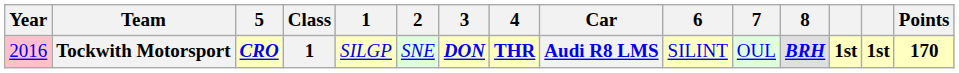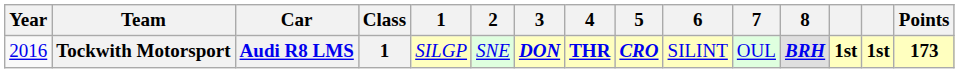 <table class="wikitable" style="text-align:center; font-size:85%">
 <tr>
 <th>Year</th>
 <th>Team</th>
-<th>5</th>
+<th>Car</th>
 <th>Class</th>
 <th>1</th>
 <th>2</th>
 <th>3</th>
 <th>4</th>
-<th>Car</th>
+<th>5</th>
 <th>6</th>
 <th>7</th>
 <th>8</th>
 <th></th>
 <th></th>
 <th>Points</th>
 </tr>
 <tr>
-<td style="background: pink;"><a href='#'>2016</a></td>
+<td><a href='#'>2016</a></td>
 <th>Tockwith Motorsport</th>
-<td style="background:#FFFFBF;"><strong><em><a href='#'>CRO</a></em></strong><br></td>
+<th><a href='#'>Audi R8 LMS</a></th>
 <th align=center><strong><span>1</span></strong></th>
 <td style="background:#FFFFBF;"><em><a href='#'>SILGP</a></em><br></td>
 <td style="background:#DFFFDF;"><em><a href='#'>SNE</a></em><br></td>
 <td style="background:#FFFFBF;"><strong><em><a href='#'>DON</a></em></strong><br></td>
 <td style="background:#FFFFBF;"><strong><a href='#'>THR</a><br></strong></td>
-<th><a href='#'>Audi R8 LMS</a></th>
+<td style="background:#FFFFBF;"><strong><em><a href='#'>CRO</a></em></strong><br></td>
 <td style="background:#FFFFBF;"><a href='#'>SILINT</a><br></td>
 <td style="background:#DFFFDF;"><a href='#'>OUL</a><br></td>
 <td style="background:#DFDFDF;"><strong><em><a href='#'>BRH</a></em></strong><br></td>
 <th style="background:#FFFFBF;">1st</th>
 <th style="background:#FFFFBF;">1st</th>
-<th style="background:#FFFFBF;">170</th>
+<th style="background:#FFFFBF;">173</th>
 </tr>
 </table>
